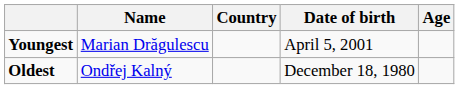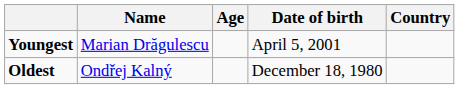 <table class="wikitable">
 <tr>
 <th></th>
 <th><strong>Name</strong></th>
+<th><strong>Age</strong></th>
+<th><strong>Date of birth</strong></th>
 <th><strong>Country</strong></th>
-<th><strong>Date of birth</strong></th>
-<th><strong>Age</strong></th>
 </tr>
 <tr>
 <td><strong>Youngest</strong></td>
 <td><a href='#'>Marian Drăgulescu</a></td>
 <td></td>
 <td>April 5, 2001</td>
 <td></td>
 </tr>
 <tr>
 <td><strong>Oldest</strong></td>
 <td><a href='#'>Ondřej Kalný</a></td>
 <td></td>
 <td>December 18, 1980</td>
 <td></td>
 </tr>
 </table>
